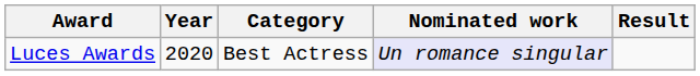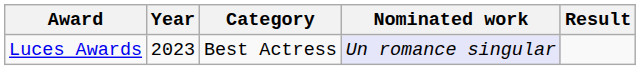 <table class="wikitable sortable">
 <tr>
 <th>Award</th>
 <th>Year</th>
 <th>Category</th>
 <th>Nominated work</th>
 <th>Result</th>
 </tr>
 <tr>
 <td><a href='#'>Luces Awards</a></td>
-<td>2020</td>
+<td>2023</td>
 <td>Best Actress</td>
 <td style="background: lavender;"><em>Un romance singular</em></td>
 <td></td>
 </tr>
 </table>
